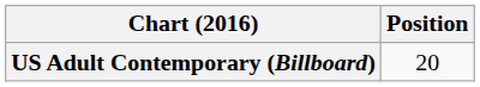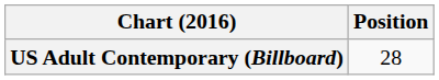 <table class="wikitable sortable plainrowheaders" style="text-align:center">
 <tr>
 <th scope="col">Chart (2016)</th>
 <th scope="col">Position</th>
 </tr>
 <tr>
 <th scope="row">US Adult Contemporary (<em>Billboard</em>)</th>
-<td>20</td>
+<td>28</td>
 </tr>
 </table>
